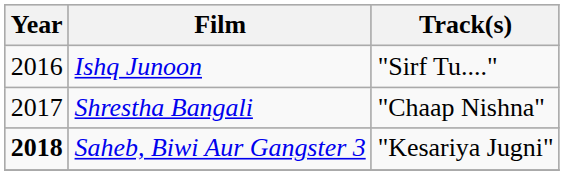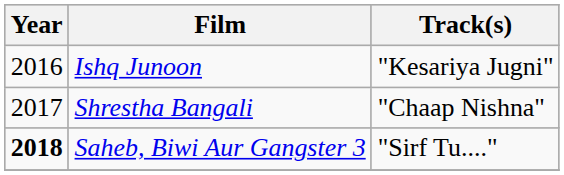 <table class="wikitable sortable">
 <tr>
 <th>Year</th>
 <th>Film</th>
 <th>Track(s)</th>
 </tr>
 <tr>
 <td>2016</td>
 <td><em><a href='#'>Ishq Junoon</a></em></td>
-<td>"Sirf Tu...."</td>
+<td>"Kesariya Jugni"</td>
 </tr>
 <tr>
 <td>2017</td>
 <td><em><a href='#'>Shrestha Bangali</a></em></td>
 <td>"Chaap Nishna"</td>
 </tr>
 <tr>
 <td><strong>2018</strong></td>
 <td><em><a href='#'>Saheb, Biwi Aur Gangster 3</a></em></td>
-<td>"Kesariya Jugni"</td>
+<td>"Sirf Tu...."</td>
 </tr>
 <tr>
 </tr>
 </table>
